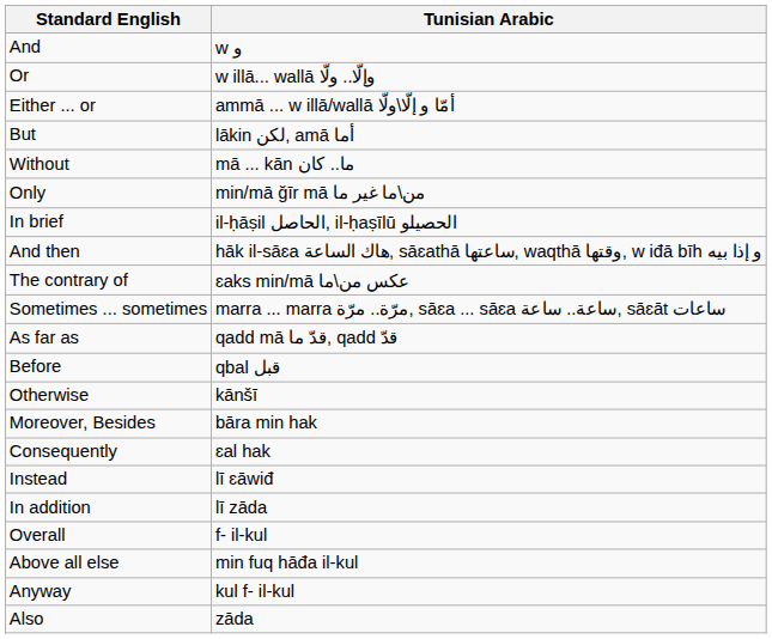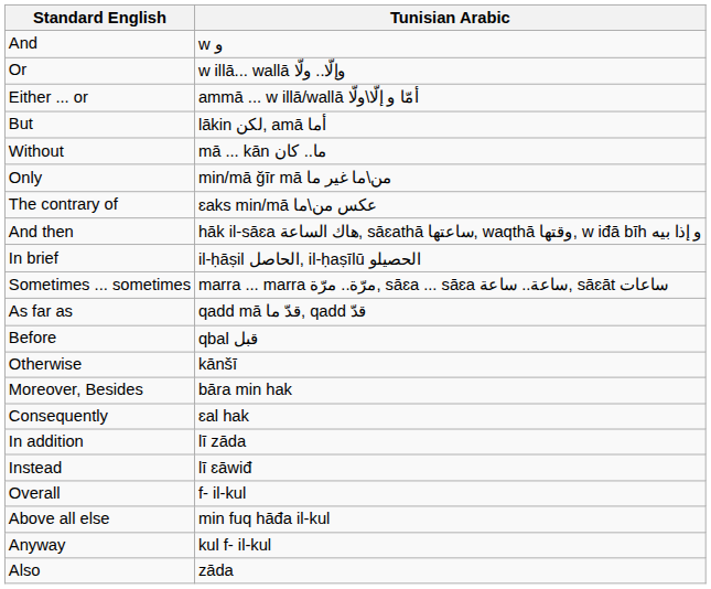 <table class="wikitable">
 <tr>
 <th>Standard English</th>
 <th>Tunisian Arabic</th>
 </tr>
 <tr>
 <td>And</td>
 <td>w و</td>
 </tr>
 <tr>
 <td>Or</td>
 <td>w illā... wallā وإلّا.. ولّا</td>
 </tr>
 <tr>
 <td>Either ... or</td>
 <td>ammā ... w illā/wallā أمّا و إلّا\ولّا</td>
 </tr>
 <tr>
 <td>But</td>
 <td>lākin لكن, amā أما</td>
 </tr>
 <tr>
 <td>Without</td>
 <td>mā ... kān ما.. كان</td>
 </tr>
 <tr>
 <td>Only</td>
 <td>min/mā ğīr mā من\ما غير ما</td>
 </tr>
 <tr>
-<td>In brief</td>
-<td>il-ḥāṣil الحاصل, il-ḥaṣīlū الحصيلو</td>
+<td>The contrary of</td>
+<td>ɛaks min/mā عكس من\ما</td>
 </tr>
 <tr>
 <td>And then</td>
 <td>hāk il-sāɛa هاك الساعة, sāɛathā ساعتها, waqthā وقتها, w iđā bīh و إذا بيه</td>
 </tr>
 <tr>
-<td>The contrary of</td>
-<td>ɛaks min/mā عكس من\ما</td>
+<td>In brief</td>
+<td>il-ḥāṣil الحاصل, il-ḥaṣīlū الحصيلو</td>
 </tr>
 <tr>
 <td>Sometimes ... sometimes</td>
 <td>marra ... marra مرّة.. مرّة, sāɛa ... sāɛa ساعة.. ساعة, sāɛāt ساعات</td>
 </tr>
 <tr>
 <td>As far as</td>
 <td>qadd mā قدّ ما, qadd قدّ</td>
 </tr>
 <tr>
 <td>Before</td>
 <td>qbal قبل</td>
 </tr>
 <tr>
 <td>Otherwise</td>
 <td>kānšī</td>
 </tr>
 <tr>
 <td>Moreover, Besides</td>
 <td>bāra min hak</td>
 </tr>
 <tr>
 <td>Consequently</td>
 <td>ɛal hak</td>
 </tr>
 <tr>
+<td>In addition</td>
+<td>lī zāda</td>
+</tr>
+<tr>
 <td>Instead</td>
 <td>lī ɛāwiđ</td>
-</tr>
-<tr>
-<td>In addition</td>
-<td>lī zāda</td>
 </tr>
 <tr>
 <td>Overall</td>
 <td>f- il-kul</td>
 </tr>
 <tr>
 <td>Above all else</td>
 <td>min fuq hāđa il-kul</td>
 </tr>
 <tr>
 <td>Anyway</td>
 <td>kul f- il-kul</td>
 </tr>
 <tr>
 <td>Also</td>
 <td>zāda</td>
 </tr>
 </table>
